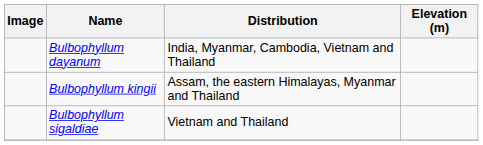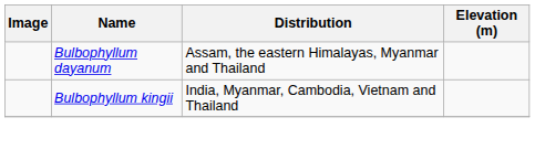 <table class="wikitable">
 <tr>
 <th>Image</th>
 <th>Name</th>
 <th>Distribution</th>
 <th>Elevation (m)</th>
 </tr>
 <tr>
 <td></td>
 <td><em><a href='#'>Bulbophyllum dayanum</a></em> </td>
-<td>India, Myanmar, Cambodia, Vietnam and Thailand</td>
+<td>Assam, the eastern Himalayas, Myanmar and Thailand</td>
 <td></td>
 </tr>
 <tr>
 <td></td>
 <td><em><a href='#'>Bulbophyllum kingii</a></em> </td>
-<td>Assam, the eastern Himalayas, Myanmar and Thailand</td>
-<td></td>
-</tr>
-<tr>
-<td></td>
-<td><em><a href='#'>Bulbophyllum sigaldiae</a></em> </td>
-<td>Vietnam and Thailand</td>
+<td>India, Myanmar, Cambodia, Vietnam and Thailand</td>
 <td></td>
 </tr>
 <tr>
 </tr>
 </table>
